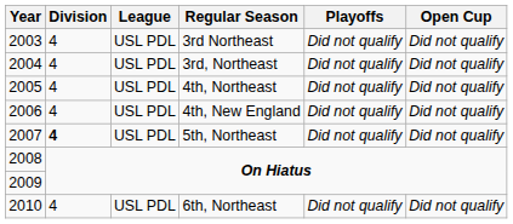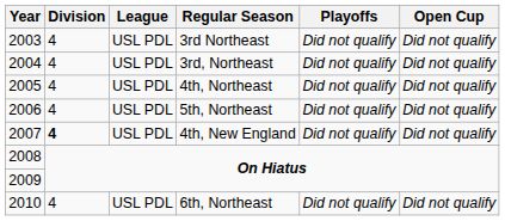 <table class="wikitable">
 <tr>
 <th>Year</th>
 <th>Division</th>
 <th>League</th>
 <th>Regular Season</th>
 <th>Playoffs</th>
 <th>Open Cup</th>
 </tr>
 <tr>
 <td>2003</td>
 <td>4</td>
 <td>USL PDL</td>
 <td>3rd Northeast</td>
 <td><em>Did not qualify</em></td>
 <td><em>Did not qualify</em></td>
 </tr>
 <tr>
 <td>2004</td>
 <td>4</td>
 <td>USL PDL</td>
 <td>3rd, Northeast</td>
 <td><em>Did not qualify</em></td>
 <td><em>Did not qualify</em></td>
 </tr>
 <tr>
 <td>2005</td>
 <td>4</td>
 <td>USL PDL</td>
 <td>4th, Northeast</td>
 <td><em>Did not qualify</em></td>
 <td><em>Did not qualify</em></td>
 </tr>
 <tr>
 <td>2006</td>
 <td>4</td>
 <td>USL PDL</td>
-<td>4th, New England</td>
+<td>5th, Northeast</td>
 <td><em>Did not qualify</em></td>
 <td><em>Did not qualify</em></td>
 </tr>
 <tr>
 <td>2007</td>
 <td><strong>4</strong></td>
 <td>USL PDL</td>
-<td>5th, Northeast</td>
+<td>4th, New England</td>
 <td><em>Did not qualify</em></td>
 <td><em>Did not qualify</em></td>
 </tr>
 <tr>
 <td>2008</td>
 <td rowspan=2 colspan=6 align=center><strong><em>On Hiatus</em></strong></td>
 </tr>
 <tr>
 <td>2009</td>
 </tr>
 <tr>
 <td>2010</td>
 <td>4</td>
 <td>USL PDL</td>
 <td>6th, Northeast</td>
 <td><em>Did not qualify</em></td>
 <td><em>Did not qualify</em></td>
 </tr>
 </table>
